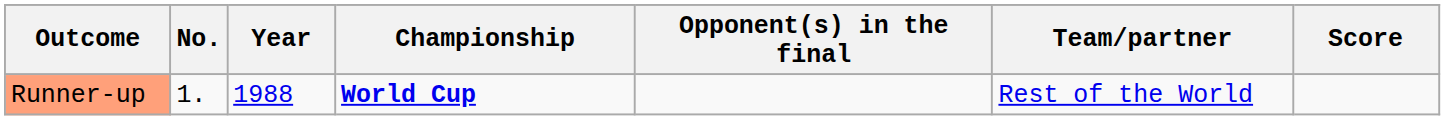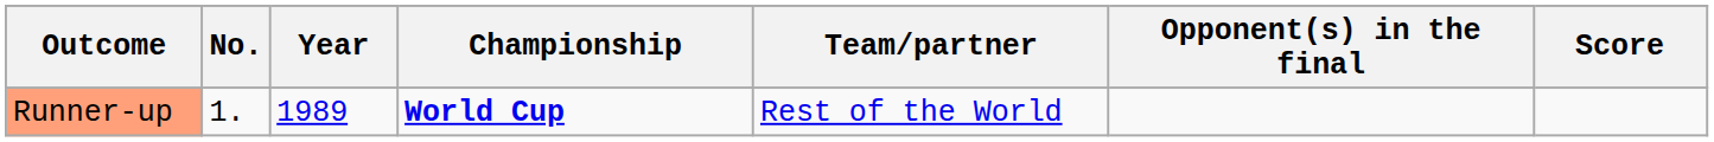 <table class="sortable wikitable">
 <tr>
 <th width="80">Outcome</th>
 <th width="20">No.</th>
 <th width="50">Year</th>
 <th width="150">Championship</th>
+<th width="150">Team/partner</th>
 <th width="180">Opponent(s) in the final</th>
-<th width="150">Team/partner</th>
 <th width="70">Score</th>
 </tr>
 <tr>
 <td style="background:#ffa07a;">Runner-up</td>
 <td>1.</td>
-<td><a href='#'>1988</a></td>
+<td><a href='#'>1989</a></td>
 <td><strong><a href='#'>World Cup</a></strong></td>
+<td><a href='#'>Rest of the World</a></td>
 <td></td>
-<td><a href='#'>Rest of the World</a></td>
 <td align="center"></td>
 </tr>
 </table>
